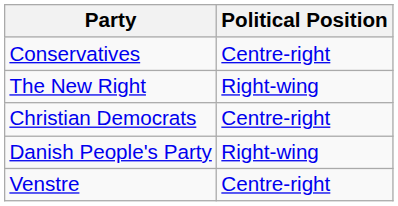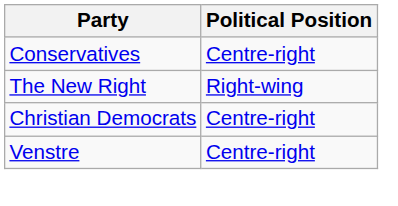 <table class="wikitable mw-collapsible mw-collapsed">
 <tr>
 <th>Party</th>
 <th>Political Position</th>
 </tr>
 <tr>
 <td><a href='#'>Conservatives</a></td>
 <td><a href='#'>Centre-right</a></td>
 </tr>
 <tr>
 <td><a href='#'>The New Right</a></td>
 <td><a href='#'>Right-wing</a></td>
 </tr>
 <tr>
 <td><a href='#'>Christian Democrats</a></td>
 <td><a href='#'>Centre-right</a></td>
 </tr>
 <tr>
-<td><a href='#'>Danish People's Party</a></td>
-<td><a href='#'>Right-wing</a></td>
-</tr>
-<tr>
 <td><a href='#'>Venstre</a></td>
 <td><a href='#'>Centre-right</a></td>
 </tr>
 </table>
